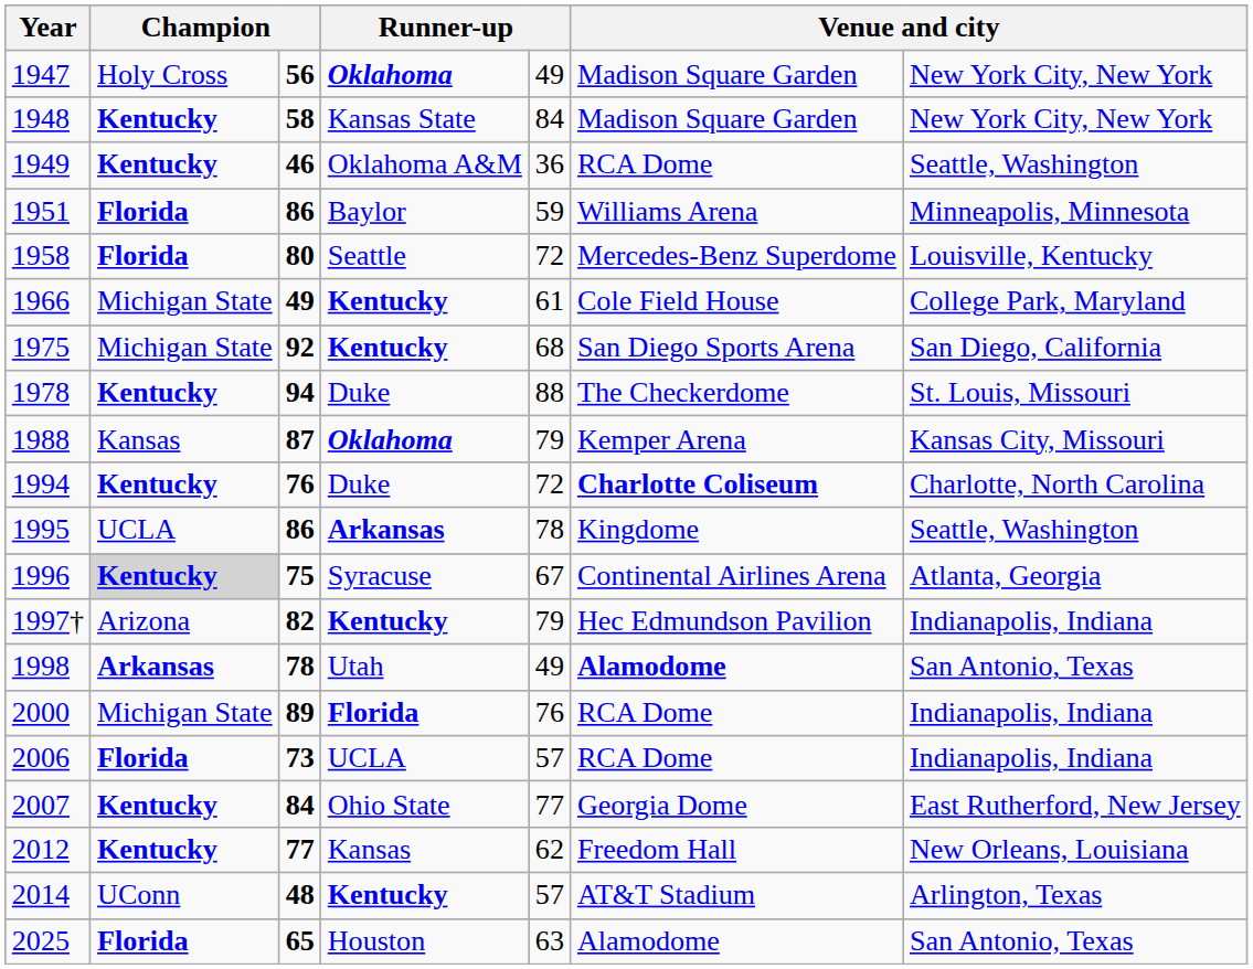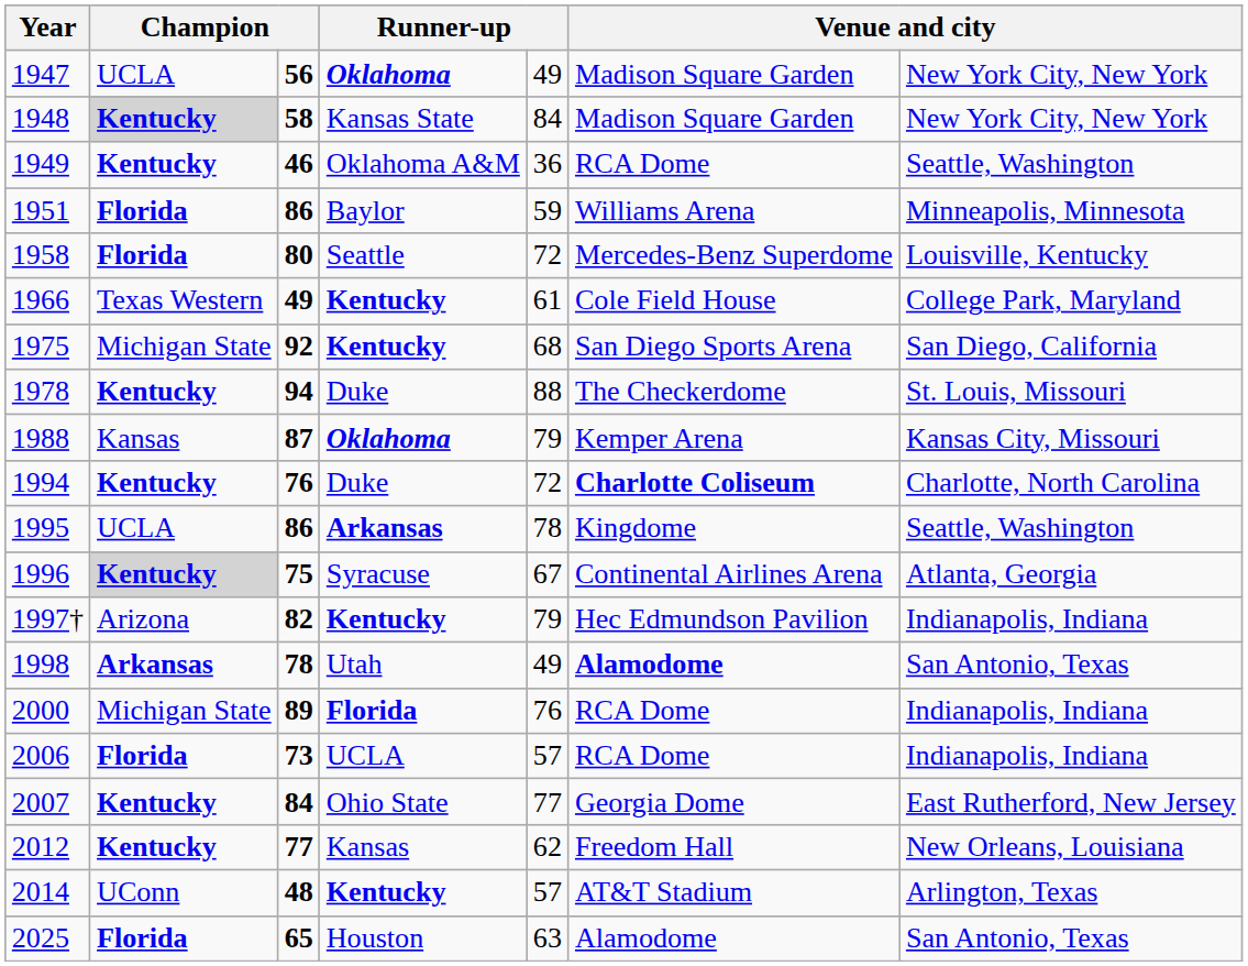 <table class="wikitable">
 <tr>
 <th>Year</th>
 <th colspan=2>Champion</th>
 <th colspan=2>Runner-up</th>
 <th colspan=2>Venue and city</th>
 </tr>
 <tr>
 <td><a href='#'>1947</a></td>
-<td><a href='#'>Holy Cross</a></td>
+<td><a href='#'>UCLA</a> </td>
 <td><strong>56</strong></td>
 <td><strong><em><a href='#'>Oklahoma</a></em></strong></td>
 <td>49</td>
 <td><a href='#'>Madison Square Garden</a></td>
 <td><a href='#'>New York City, New York</a></td>
 </tr>
 <tr>
 <td><a href='#'>1948</a></td>
-<td><strong><a href='#'>Kentucky</a></strong></td>
+<td style="background: lightgrey;"><strong><a href='#'>Kentucky</a></strong></td>
 <td><strong>58</strong></td>
 <td><a href='#'>Kansas State</a></td>
 <td>84</td>
 <td><a href='#'>Madison Square Garden</a></td>
 <td><a href='#'>New York City, New York</a></td>
 </tr>
 <tr>
 <td><a href='#'>1949</a></td>
 <td><strong><a href='#'>Kentucky</a></strong> </td>
 <td><strong>46</strong></td>
 <td><a href='#'>Oklahoma A&M</a></td>
 <td>36</td>
 <td><a href='#'>RCA Dome</a></td>
 <td><a href='#'>Seattle, Washington</a></td>
 </tr>
 <tr>
 <td><a href='#'>1951</a></td>
 <td><strong><a href='#'>Florida</a></strong></td>
 <td><strong>86</strong></td>
 <td><a href='#'>Baylor</a></td>
 <td>59</td>
 <td><a href='#'>Williams Arena</a></td>
 <td><a href='#'>Minneapolis, Minnesota</a></td>
 </tr>
 <tr>
 <td><a href='#'>1958</a></td>
 <td><strong><a href='#'>Florida</a></strong> </td>
 <td><strong>80</strong></td>
 <td><a href='#'>Seattle</a></td>
 <td>72</td>
 <td><a href='#'>Mercedes-Benz Superdome</a></td>
 <td><a href='#'>Louisville, Kentucky</a></td>
 </tr>
 <tr>
 <td><a href='#'>1966</a></td>
-<td><a href='#'>Michigan State</a> </td>
+<td><a href='#'>Texas Western</a></td>
 <td><strong>49</strong></td>
 <td><strong><a href='#'>Kentucky</a></strong></td>
 <td>61</td>
 <td><a href='#'>Cole Field House</a></td>
 <td><a href='#'>College Park, Maryland</a></td>
 </tr>
 <tr>
 <td><a href='#'>1975</a></td>
 <td><a href='#'>Michigan State</a> </td>
 <td><strong>92</strong></td>
 <td><strong><a href='#'>Kentucky</a></strong></td>
 <td>68</td>
 <td><a href='#'>San Diego Sports Arena</a></td>
 <td><a href='#'>San Diego, California</a></td>
 </tr>
 <tr>
 <td><a href='#'>1978</a></td>
 <td><strong><a href='#'>Kentucky</a></strong> </td>
 <td><strong>94</strong></td>
 <td><a href='#'>Duke</a></td>
 <td>88</td>
 <td><a href='#'>The Checkerdome</a></td>
 <td><a href='#'>St. Louis, Missouri</a></td>
 </tr>
 <tr>
 <td><a href='#'>1988</a></td>
 <td><a href='#'>Kansas</a> </td>
 <td><strong>87</strong></td>
 <td><strong><em><a href='#'>Oklahoma</a></em></strong></td>
 <td>79</td>
 <td><a href='#'>Kemper Arena</a></td>
 <td><a href='#'>Kansas City, Missouri</a></td>
 </tr>
 <tr>
 <td><a href='#'>1994</a></td>
 <td><strong><a href='#'>Kentucky</a></strong> </td>
 <td><strong>76</strong></td>
 <td><a href='#'>Duke</a></td>
 <td>72</td>
 <td><strong><a href='#'>Charlotte Coliseum</a></strong></td>
 <td><a href='#'>Charlotte, North Carolina</a></td>
 </tr>
 <tr>
 <td><a href='#'>1995</a></td>
 <td><a href='#'>UCLA</a> </td>
 <td><strong>86</strong></td>
 <td><strong><a href='#'>Arkansas</a></strong></td>
 <td>78</td>
 <td><a href='#'>Kingdome</a></td>
 <td><a href='#'>Seattle, Washington</a></td>
 </tr>
 <tr>
 <td><a href='#'>1996</a></td>
 <td style="background: lightgrey;"><strong><a href='#'>Kentucky</a></strong> </td>
 <td><strong>75</strong></td>
 <td><a href='#'>Syracuse</a></td>
 <td>67</td>
 <td><a href='#'>Continental Airlines Arena</a></td>
 <td><a href='#'>Atlanta, Georgia</a></td>
 </tr>
 <tr>
 <td><a href='#'>1997</a>†</td>
 <td><a href='#'>Arizona</a></td>
 <td><strong>82</strong></td>
 <td><strong><a href='#'>Kentucky</a></strong></td>
 <td>79</td>
 <td><a href='#'>Hec Edmundson Pavilion</a></td>
 <td><a href='#'>Indianapolis, Indiana</a></td>
 </tr>
 <tr>
 <td><a href='#'>1998</a></td>
 <td><strong><a href='#'>Arkansas</a></strong></td>
 <td><strong>78</strong></td>
 <td><a href='#'>Utah</a></td>
 <td>49</td>
 <td><strong><a href='#'>Alamodome</a></strong></td>
 <td><a href='#'>San Antonio, Texas</a></td>
 </tr>
 <tr>
 <td><a href='#'>2000</a></td>
 <td><a href='#'>Michigan State</a> </td>
 <td><strong>89</strong></td>
 <td><strong><a href='#'>Florida</a></strong></td>
 <td>76</td>
 <td><a href='#'>RCA Dome</a></td>
 <td><a href='#'>Indianapolis, Indiana</a></td>
 </tr>
 <tr>
 <td><a href='#'>2006</a></td>
 <td><strong><a href='#'>Florida</a></strong></td>
 <td><strong>73</strong></td>
 <td><a href='#'>UCLA</a></td>
 <td>57</td>
 <td><a href='#'>RCA Dome</a></td>
 <td><a href='#'>Indianapolis, Indiana</a></td>
 </tr>
 <tr>
 <td><a href='#'>2007</a></td>
 <td><strong><a href='#'>Kentucky</a></strong> </td>
 <td><strong>84</strong></td>
 <td><a href='#'>Ohio State</a></td>
 <td>77</td>
 <td><a href='#'>Georgia Dome</a></td>
 <td><a href='#'>East Rutherford, New Jersey</a></td>
 </tr>
 <tr>
 <td><a href='#'>2012</a></td>
 <td><strong><a href='#'>Kentucky</a></strong> </td>
 <td><strong>77</strong></td>
 <td><a href='#'>Kansas</a></td>
 <td>62</td>
 <td><a href='#'>Freedom Hall</a></td>
 <td><a href='#'>New Orleans, Louisiana</a></td>
 </tr>
 <tr>
 <td><a href='#'>2014</a></td>
 <td><a href='#'>UConn</a> </td>
 <td><strong>48</strong></td>
 <td><strong><a href='#'>Kentucky</a></strong></td>
 <td>57</td>
 <td><a href='#'>AT&T Stadium</a></td>
 <td><a href='#'>Arlington, Texas</a></td>
 </tr>
 <tr>
 <td><a href='#'>2025</a></td>
 <td><strong><a href='#'>Florida</a></strong> </td>
 <td><strong>65</strong></td>
 <td><a href='#'>Houston</a></td>
 <td>63</td>
 <td><a href='#'>Alamodome</a></td>
 <td><a href='#'>San Antonio, Texas</a></td>
 </tr>
 </table>
